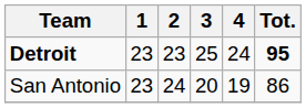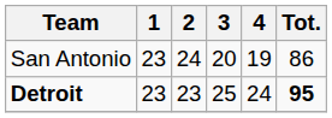 <table class="wikitable">
 <tr>
 <th align=left>Team</th>
 <th>1</th>
 <th>2</th>
 <th>3</th>
 <th>4</th>
 <th>Tot.</th>
 </tr>
 <tr style="text-align:center;">
+<td align=left>San Antonio</td>
+<td>23</td>
+<td>24</td>
+<td>20</td>
+<td>19</td>
+<td>86</td>
+</tr>
+<tr style="text-align:center;">
 <td align=left><strong>Detroit</strong></td>
 <td>23</td>
 <td>23</td>
 <td>25</td>
 <td>24</td>
 <td><strong>95</strong></td>
 </tr>
 <tr style="text-align:center;">
-<td align=left>San Antonio</td>
-<td>23</td>
-<td>24</td>
-<td>20</td>
-<td>19</td>
-<td>86</td>
-</tr>
-<tr style="text-align:center;">
 </tr>
 </table>
